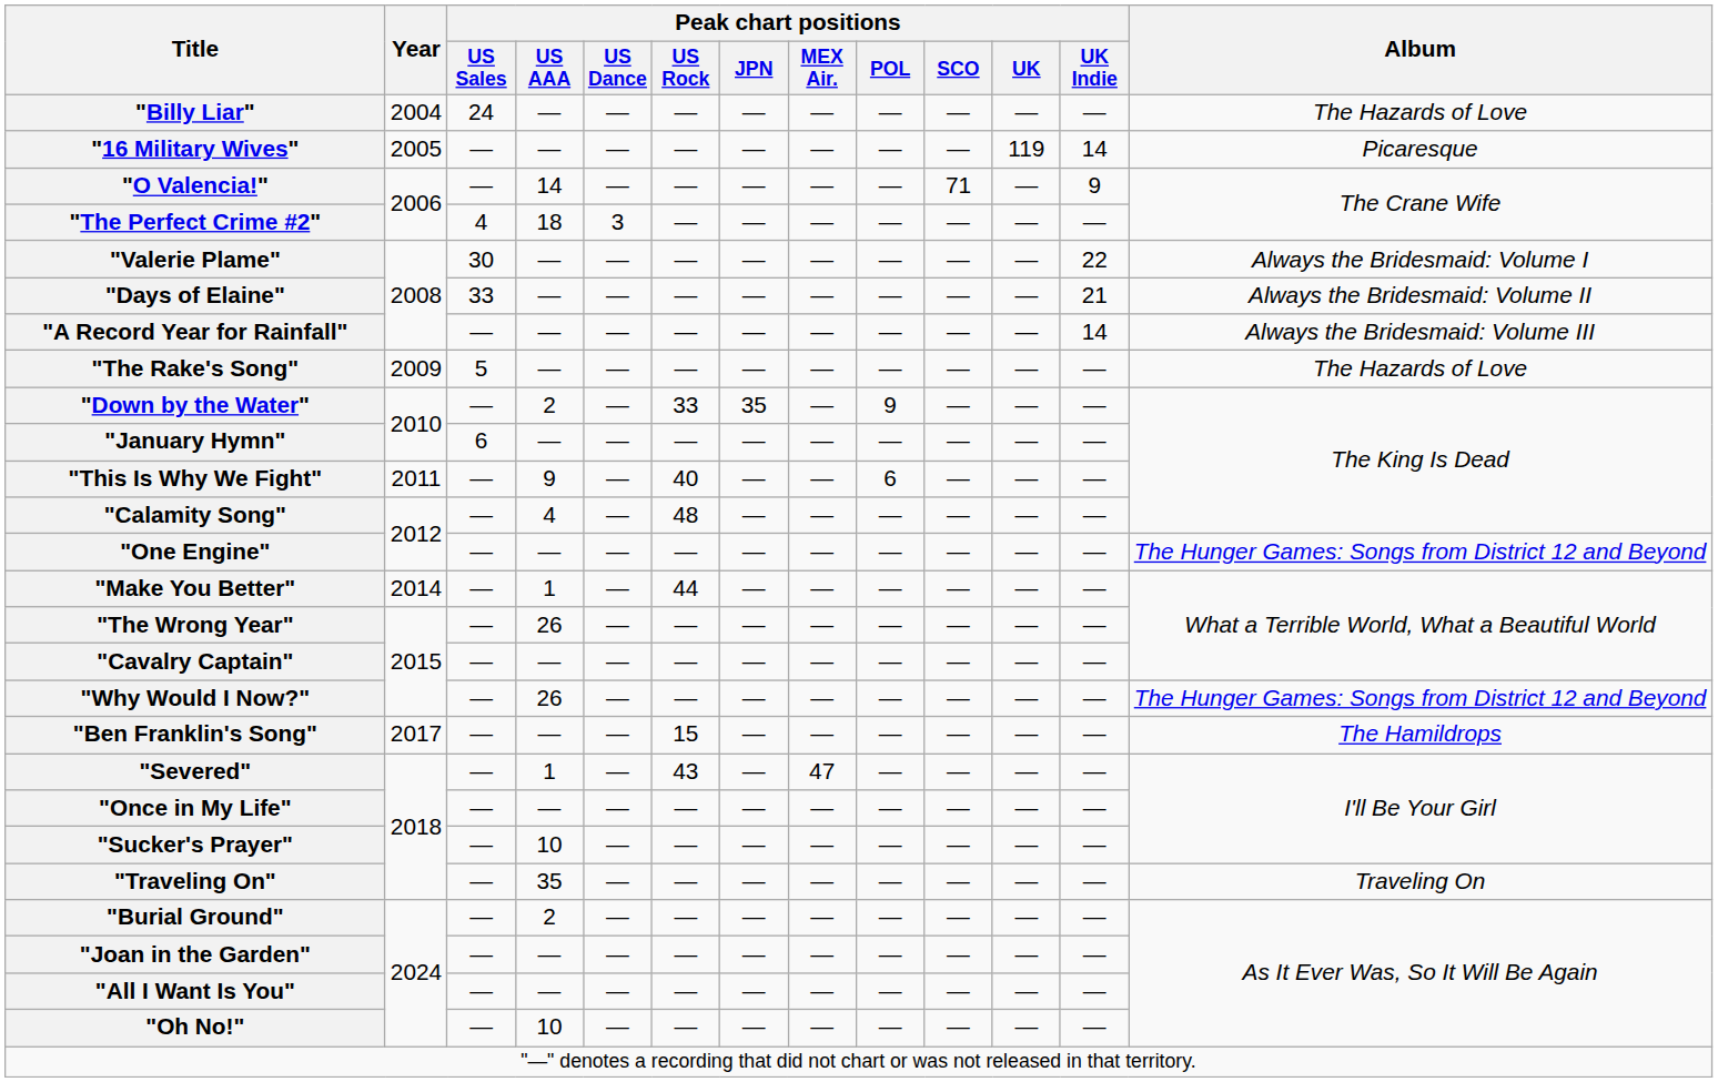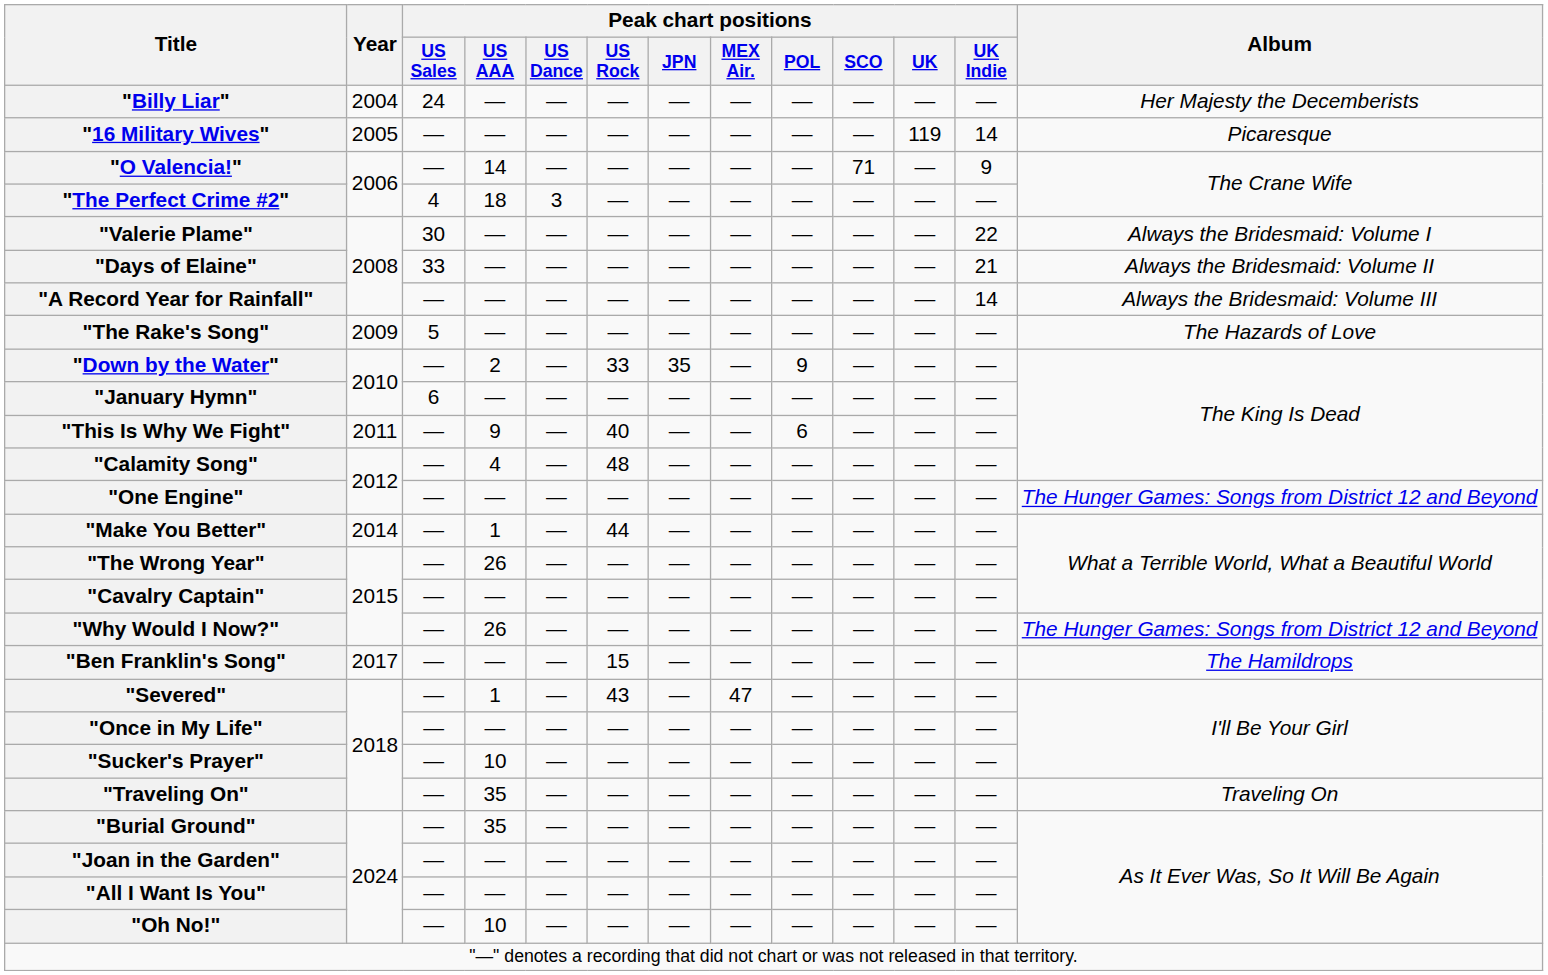 <table class="wikitable plainrowheaders" style="text-align:center;">
 <tr>
 <th scope="col" rowspan="2" style="width:16em;">Title</th>
 <th scope="col" rowspan="2" style="width:1em;">Year</th>
 <th scope="col" colspan="10">Peak chart positions</th>
 <th scope="col" rowspan="2">Album</th>
 </tr>
 <tr>
 <th scope="col" style="width:3em;font-size:85%;"><a href='#'>US<br>Sales</a><br></th>
 <th scope="col" style="width:3em;font-size:85%;"><a href='#'>US<br>AAA</a><br></th>
 <th scope="col" style="width:3em;font-size:85%;"><a href='#'>US<br>Dance</a><br></th>
 <th scope="col" style="width:3em;font-size:85%;"><a href='#'>US<br>Rock</a><br></th>
 <th scope="col" style="width:3em;font-size:85%;"><a href='#'>JPN</a><br></th>
 <th scope="col" style="width:3em;font-size:85%;"><a href='#'>MEX<br>Air.</a><br></th>
 <th scope="col" style="width:3em;font-size:85%;"><a href='#'>POL</a><br></th>
 <th scope="col" style="width:3em;font-size:85%;"><a href='#'>SCO</a><br></th>
 <th scope="col" style="width:3em;font-size:85%;"><a href='#'>UK</a><br></th>
 <th scope="col" style="width:3em;font-size:85%;"><a href='#'>UK<br>Indie</a><br></th>
 </tr>
 <tr>
 <th scope="row">"<a href='#'>Billy Liar</a>"</th>
 <td>2004</td>
 <td>24</td>
 <td>—</td>
 <td>—</td>
 <td>—</td>
 <td>—</td>
 <td>—</td>
 <td>—</td>
 <td>—</td>
 <td>—</td>
 <td>—</td>
-<td style="text-align:center;"><em>The Hazards of Love</em></td>
+<td><em>Her Majesty the Decemberists</em></td>
 </tr>
 <tr>
 <th scope="row">"<a href='#'>16 Military Wives</a>"</th>
 <td>2005</td>
 <td>—</td>
 <td>—</td>
 <td>—</td>
 <td>—</td>
 <td>—</td>
 <td>—</td>
 <td>—</td>
 <td>—</td>
 <td>119</td>
 <td>14</td>
 <td><em>Picaresque</em></td>
 </tr>
 <tr>
 <th scope="row">"<a href='#'>O Valencia!</a>"</th>
 <td rowspan="2">2006</td>
 <td>—</td>
 <td>14</td>
 <td>—</td>
 <td>—</td>
 <td>—</td>
 <td>—</td>
 <td>—</td>
 <td>71</td>
 <td>—</td>
 <td>9</td>
 <td rowspan="2"><em>The Crane Wife</em></td>
 </tr>
 <tr>
 <th scope="row">"<a href='#'>The Perfect Crime #2</a>"</th>
 <td>4</td>
 <td>18</td>
 <td>3</td>
 <td>—</td>
 <td>—</td>
 <td>—</td>
 <td>—</td>
 <td>—</td>
 <td>—</td>
 <td>—</td>
 </tr>
 <tr>
 <th scope="row">"Valerie Plame"</th>
 <td rowspan="3">2008</td>
 <td>30</td>
 <td>—</td>
 <td>—</td>
 <td>—</td>
 <td>—</td>
 <td>—</td>
 <td>—</td>
 <td>—</td>
 <td>—</td>
 <td>22</td>
 <td><em>Always the Bridesmaid: Volume I</em></td>
 </tr>
 <tr>
 <th scope="row">"Days of Elaine"</th>
 <td>33</td>
 <td>—</td>
 <td>—</td>
 <td>—</td>
 <td>—</td>
 <td>—</td>
 <td>—</td>
 <td>—</td>
 <td>—</td>
 <td>21</td>
 <td><em>Always the Bridesmaid: Volume II</em></td>
 </tr>
 <tr>
 <th scope="row">"A Record Year for Rainfall"</th>
 <td>—</td>
 <td>—</td>
 <td>—</td>
 <td>—</td>
 <td>—</td>
 <td>—</td>
 <td>—</td>
 <td>—</td>
 <td>—</td>
 <td>14</td>
 <td><em>Always the Bridesmaid: Volume III</em></td>
 </tr>
 <tr>
 <th scope="row">"The Rake's Song"</th>
 <td>2009</td>
 <td>5</td>
 <td>—</td>
 <td>—</td>
 <td>—</td>
 <td>—</td>
 <td>—</td>
 <td>—</td>
 <td>—</td>
 <td>—</td>
 <td>—</td>
 <td style="text-align:center;"><em>The Hazards of Love</em></td>
 </tr>
 <tr>
 <th scope="row">"<a href='#'>Down by the Water</a>"</th>
 <td rowspan="2">2010</td>
 <td>—</td>
 <td>2</td>
 <td>—</td>
 <td>33</td>
 <td>35</td>
 <td>—</td>
 <td>9</td>
 <td>—</td>
 <td>—</td>
 <td>—</td>
 <td rowspan="4"><em>The King Is Dead</em></td>
 </tr>
 <tr>
 <th scope="row">"January Hymn"</th>
 <td>6</td>
 <td>—</td>
 <td>—</td>
 <td>—</td>
 <td>—</td>
 <td>—</td>
 <td>—</td>
 <td>—</td>
 <td>—</td>
 <td>—</td>
 </tr>
 <tr>
 <th scope="row">"This Is Why We Fight"</th>
 <td>2011</td>
 <td>—</td>
 <td>9</td>
 <td>—</td>
 <td>40</td>
 <td>—</td>
 <td>—</td>
 <td>6</td>
 <td>—</td>
 <td>—</td>
 <td>—</td>
 </tr>
 <tr>
 <th scope="row">"Calamity Song"</th>
 <td rowspan="2">2012</td>
 <td>—</td>
 <td>4</td>
 <td>—</td>
 <td>48</td>
 <td>—</td>
 <td>—</td>
 <td>—</td>
 <td>—</td>
 <td>—</td>
 <td>—</td>
 </tr>
 <tr>
 <th scope="row">"One Engine"</th>
 <td>—</td>
 <td>—</td>
 <td>—</td>
 <td>—</td>
 <td>—</td>
 <td>—</td>
 <td>—</td>
 <td>—</td>
 <td>—</td>
 <td>—</td>
 <td><em><a href='#'>The Hunger Games: Songs from District 12 and Beyond</a></em></td>
 </tr>
 <tr>
 <th scope="row">"Make You Better"</th>
 <td>2014</td>
 <td>—</td>
 <td>1</td>
 <td>—</td>
 <td>44</td>
 <td>—</td>
 <td>—</td>
 <td>—</td>
 <td>—</td>
 <td>—</td>
 <td>—</td>
 <td rowspan="3"><em>What a Terrible World, What a Beautiful World</em></td>
 </tr>
 <tr>
 <th scope="row">"The Wrong Year"</th>
 <td rowspan="3">2015</td>
 <td>—</td>
 <td>26</td>
 <td>—</td>
 <td>—</td>
 <td>—</td>
 <td>—</td>
 <td>—</td>
 <td>—</td>
 <td>—</td>
 <td>—</td>
 </tr>
 <tr>
 <th scope="row">"Cavalry Captain"</th>
 <td>—</td>
 <td>—</td>
 <td>—</td>
 <td>—</td>
 <td>—</td>
 <td>—</td>
 <td>—</td>
 <td>—</td>
 <td>—</td>
 <td>—</td>
 </tr>
 <tr>
 <th scope="row">"Why Would I Now?"</th>
 <td>—</td>
 <td>26</td>
 <td>—</td>
 <td>—</td>
 <td>—</td>
 <td>—</td>
 <td>—</td>
 <td>—</td>
 <td>—</td>
 <td>—</td>
 <td><em><a href='#'>The Hunger Games: Songs from District 12 and Beyond</a></em></td>
 </tr>
 <tr>
 <th scope="row">"Ben Franklin's Song"</th>
 <td>2017</td>
 <td>—</td>
 <td>—</td>
 <td>—</td>
 <td>15</td>
 <td>—</td>
 <td>—</td>
 <td>—</td>
 <td>—</td>
 <td>—</td>
 <td>—</td>
 <td><em><a href='#'>The Hamildrops</a></em></td>
 </tr>
 <tr>
 <th scope="row">"Severed"</th>
 <td rowspan="4">2018</td>
 <td>—</td>
 <td>1</td>
 <td>—</td>
 <td>43</td>
 <td>—</td>
 <td>47</td>
 <td>—</td>
 <td>—</td>
 <td>—</td>
 <td>—</td>
 <td style="text-align:center;" rowspan="3"><em>I'll Be Your Girl</em></td>
 </tr>
 <tr>
 <th scope="row">"Once in My Life"</th>
 <td>—</td>
 <td>—</td>
 <td>—</td>
 <td>—</td>
 <td>—</td>
 <td>—</td>
 <td>—</td>
 <td>—</td>
 <td>—</td>
 <td>—</td>
 </tr>
 <tr>
 <th scope="row">"Sucker's Prayer"</th>
 <td>—</td>
 <td>10</td>
 <td>—</td>
 <td>—</td>
 <td>—</td>
 <td>—</td>
 <td>—</td>
 <td>—</td>
 <td>—</td>
 <td>—</td>
 </tr>
 <tr>
 <th scope="row">"Traveling On"</th>
 <td>—</td>
 <td>35</td>
 <td>—</td>
 <td>—</td>
 <td>—</td>
 <td>—</td>
 <td>—</td>
 <td>—</td>
 <td>—</td>
 <td>—</td>
 <td><em>Traveling On</em></td>
 </tr>
 <tr>
 <th scope="row">"Burial Ground"<br></th>
 <td rowspan="4">2024</td>
 <td>—</td>
-<td>2</td>
+<td>35</td>
 <td>—</td>
 <td>—</td>
 <td>—</td>
 <td>—</td>
 <td>—</td>
 <td>—</td>
 <td>—</td>
 <td>—</td>
 <td rowspan="4"><em>As It Ever Was, So It Will Be Again</em></td>
 </tr>
 <tr>
 <th scope="row">"Joan in the Garden"</th>
 <td>—</td>
 <td>—</td>
 <td>—</td>
 <td>—</td>
 <td>—</td>
 <td>—</td>
 <td>—</td>
 <td>—</td>
 <td>—</td>
 <td>—</td>
 </tr>
 <tr>
 <th scope="row">"All I Want Is You"</th>
 <td>—</td>
 <td>—</td>
 <td>—</td>
 <td>—</td>
 <td>—</td>
 <td>—</td>
 <td>—</td>
 <td>—</td>
 <td>—</td>
 <td>—</td>
 </tr>
 <tr>
 <th scope="row">"Oh No!"</th>
 <td>—</td>
 <td>10</td>
 <td>—</td>
 <td>—</td>
 <td>—</td>
 <td>—</td>
 <td>—</td>
 <td>—</td>
 <td>—</td>
 <td>—</td>
 </tr>
 <tr>
 <td colspan="18" style="font-size:85%;">"—" denotes a recording that did not chart or was not released in that territory.</td>
 </tr>
 </table>
